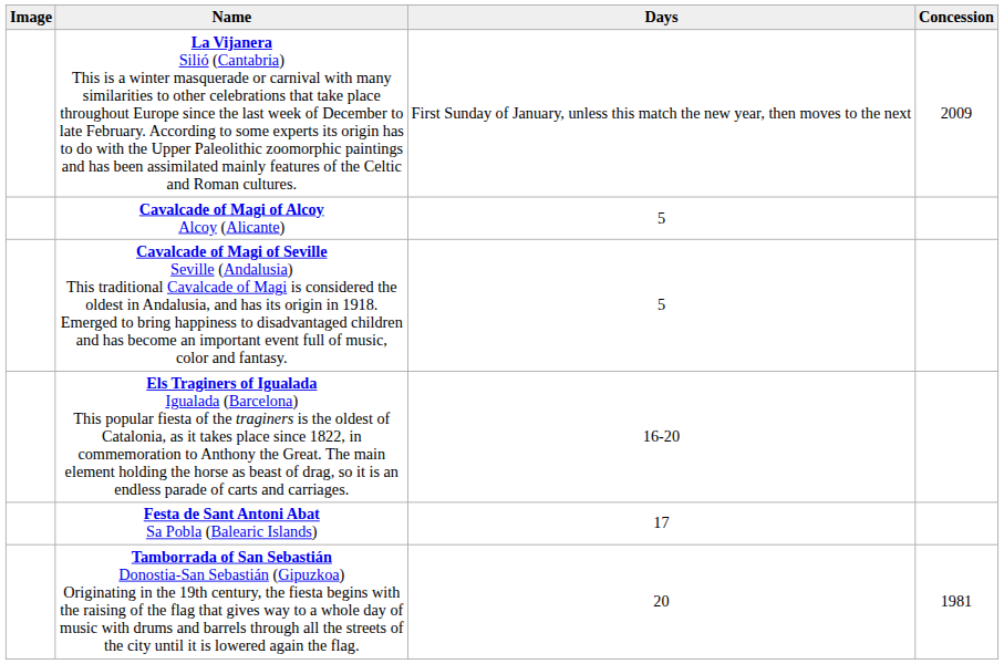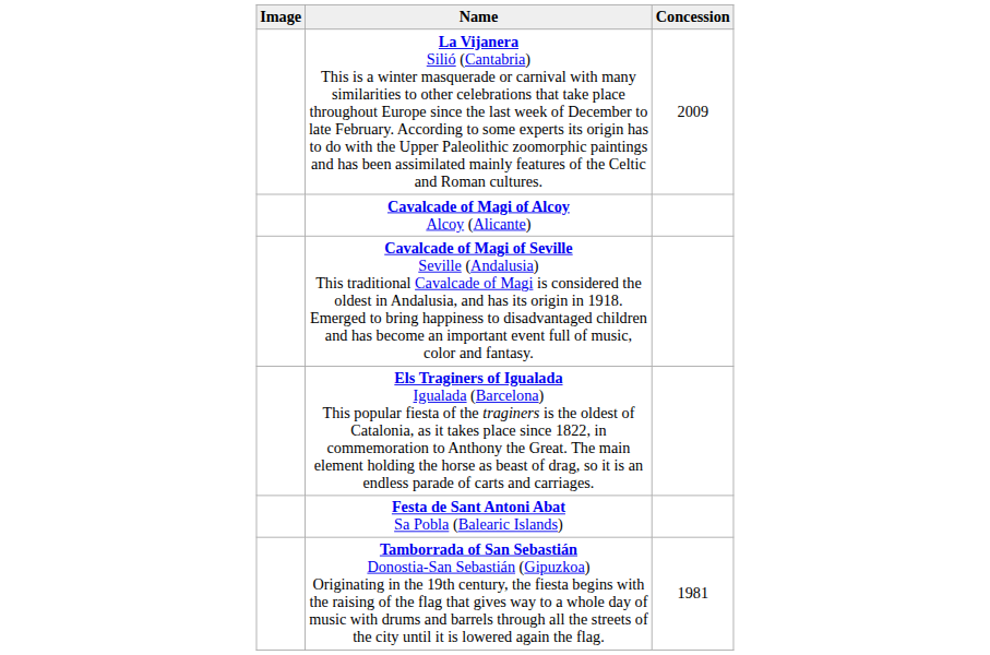 <table style="margin: 1em auto; background:#ffffff;" class="sortable wikitable">
 <tr>
 <th style="background:#efefef;">Image</th>
 <th style="background:#efefef;" width=350 px>Name</th>
-<th style="background:#efefef;">Days</th>
 <th style="background:#efefef;">Concession</th>
 </tr>
 <tr>
 <td></td>
 <td style="text-align: center;"><strong><a href='#'>La Vijanera</a></strong><br><a href='#'>Silió</a> (<a href='#'>Cantabria</a>)<br> This is a winter masquerade or carnival with many similarities to other celebrations that take place throughout Europe since the last week of December to late February. According to some experts its origin has to do with the Upper Paleolithic zoomorphic paintings and has been assimilated mainly features of the Celtic and Roman cultures.</td>
-<td style="text-align: center;">First Sunday of January, unless this match the new year, then moves to the next</td>
 <td style="text-align: center;">2009</td>
 </tr>
 <tr ------>
 <td></td>
 <td style="text-align: center;"><strong><a href='#'>Cavalcade of Magi of Alcoy</a></strong><br><a href='#'>Alcoy</a> (<a href='#'>Alicante</a>)</td>
-<td style="text-align: center;">5</td>
 <td></td>
 </tr>
 <tr ------>
 <td></td>
 <td style="text-align: center;"><strong><a href='#'>Cavalcade of Magi of Seville</a></strong><br><a href='#'>Seville</a> (<a href='#'>Andalusia</a>)<br> This traditional <a href='#'>Cavalcade of Magi</a> is considered the oldest in Andalusia, and has its origin in 1918. Emerged to bring happiness to disadvantaged children and has become an important event full of music, color and fantasy.</td>
-<td style="text-align: center;">5</td>
 <td></td>
 </tr>
 <tr ------>
 <td></td>
 <td style="text-align: center;"><strong><a href='#'>Els Traginers of Igualada</a></strong><br><a href='#'>Igualada</a> (<a href='#'>Barcelona</a>)<br> This popular fiesta of the <em>traginers</em> is the oldest of Catalonia, as it takes place since 1822, in commemoration to Anthony the Great. The main element holding the horse as beast of drag, so it is an endless parade of carts and carriages.</td>
-<td style="text-align: center;">16-20</td>
 <td></td>
 </tr>
 <tr ------>
 <td></td>
 <td style="text-align: center;"><strong><a href='#'>Festa de Sant Antoni Abat</a></strong><br><a href='#'>Sa Pobla</a> (<a href='#'>Balearic Islands</a>)</td>
-<td style="text-align: center;">17</td>
 <td></td>
 </tr>
 <tr ------>
 <td></td>
 <td style="text-align: center;"><strong><a href='#'>Tamborrada of San Sebastián</a></strong><br><a href='#'>Donostia-San Sebastián</a> (<a href='#'>Gipuzkoa</a>)<br> Originating in the 19th century, the fiesta begins with the raising of the flag that gives way to a whole day of music with drums and barrels through all the streets of the city until it is lowered again the flag.</td>
-<td style="text-align: center;">20</td>
 <td style="text-align: center;">1981</td>
 </tr>
 </table>
